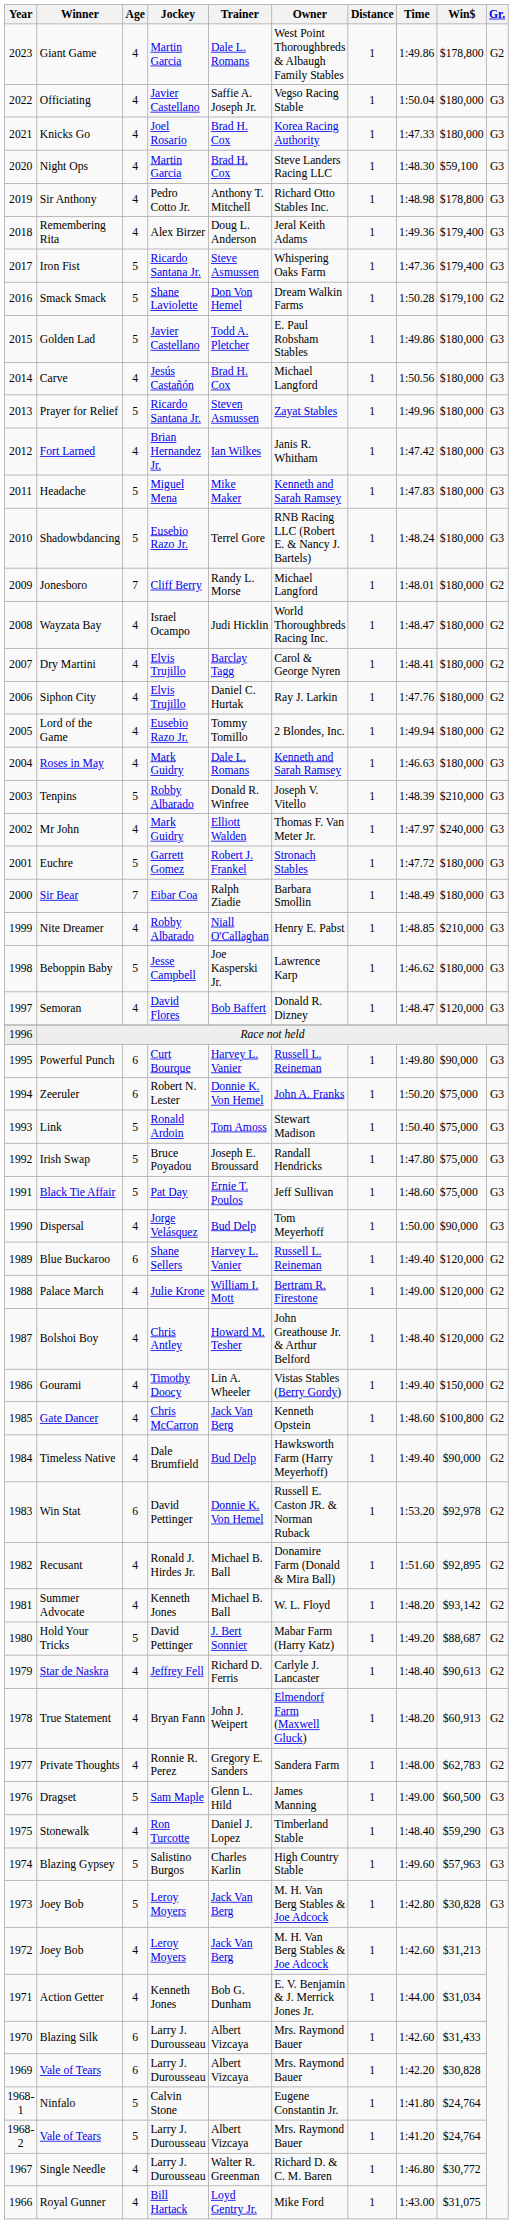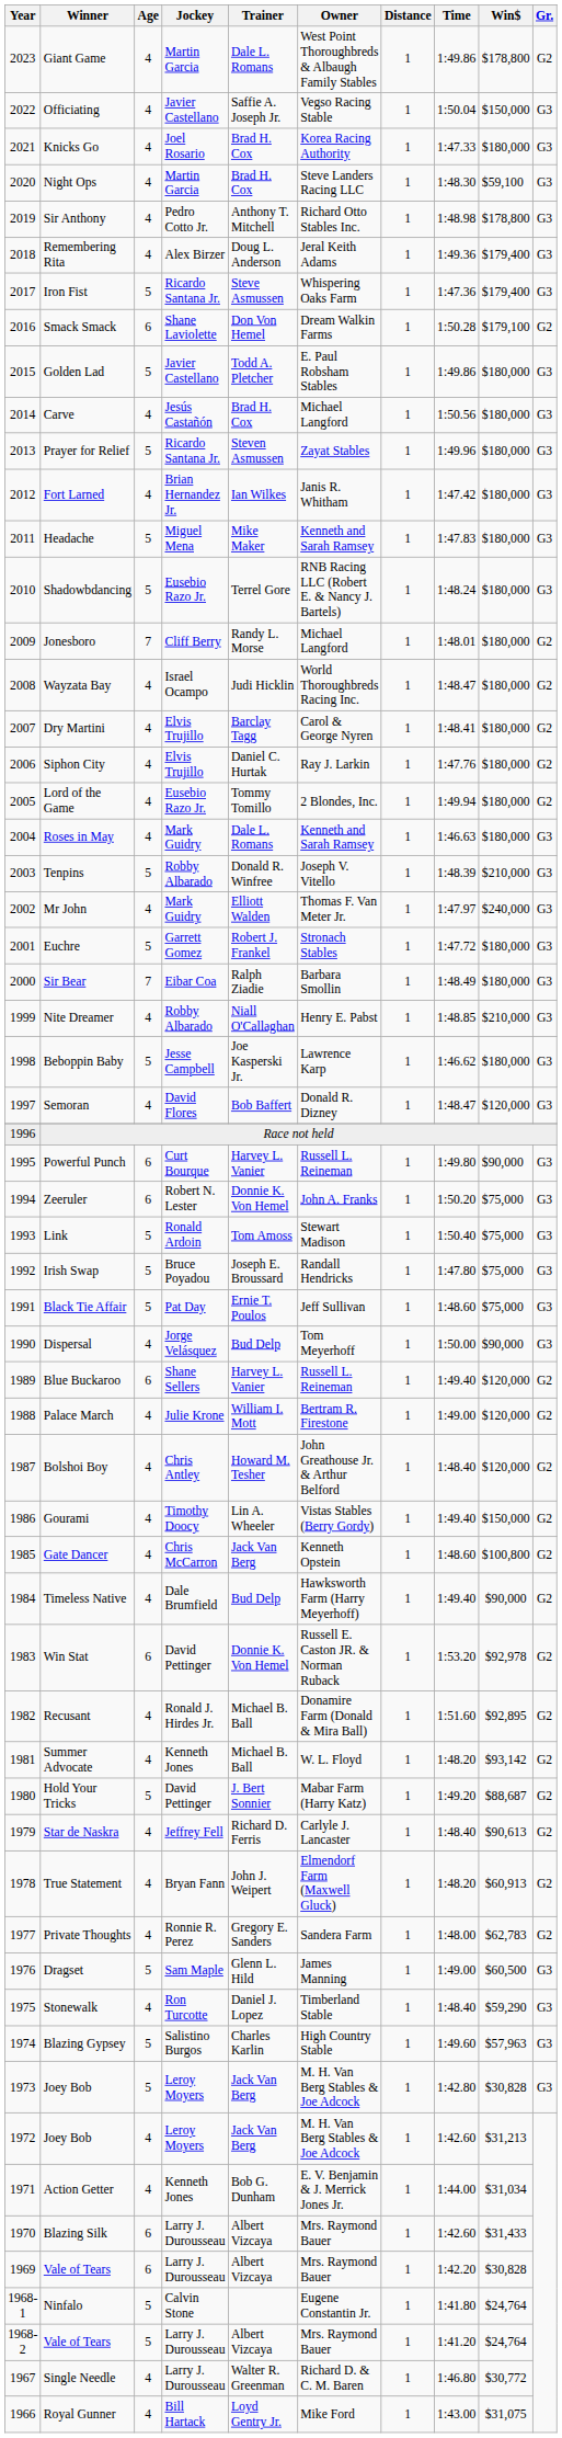 <table class="wikitable sortable" style="font-size:90%">
 <tr>
 <th style="width:30px">Year</th>
 <th style="width:110px">Winner</th>
 <th style="width:20px">Age</th>
 <th style="width:110px">Jockey</th>
 <th style="width:120px">Trainer</th>
 <th>Owner</th>
 <th style="width:25px">Distance</th>
 <th style="width:25px">Time</th>
 <th style="width:25px">Win$</th>
 <th style="width:25px"><a href='#'>Gr.</a></th>
 </tr>
 <tr>
 <td align=center>2023</td>
 <td>Giant Game</td>
 <td align=center>4</td>
 <td><a href='#'>Martin Garcia</a></td>
 <td><a href='#'>Dale L. Romans</a></td>
 <td>West Point Thoroughbreds & Albaugh Family Stables</td>
 <td align=center>1<span></span></td>
 <td>1:49.86</td>
 <td>$178,800</td>
 <td align=center>G2</td>
 </tr>
 <tr>
 <td align=center>2022</td>
 <td>Officiating</td>
 <td align=center>4</td>
 <td><a href='#'>Javier Castellano</a></td>
 <td>Saffie A. Joseph Jr.</td>
 <td>Vegso Racing Stable</td>
 <td align=center>1<span></span></td>
 <td>1:50.04</td>
-<td>$180,000</td>
+<td>$150,000</td>
 <td align=center>G3</td>
 </tr>
 <tr>
 <td align=center>2021</td>
 <td>Knicks Go</td>
 <td align=center>4</td>
 <td><a href='#'>Joel Rosario</a></td>
 <td><a href='#'>Brad H. Cox</a></td>
 <td><a href='#'>Korea Racing Authority</a></td>
 <td align=center>1<span></span></td>
 <td>1:47.33</td>
 <td>$180,000</td>
 <td align=center>G3</td>
 </tr>
 <tr>
 <td align=center>2020</td>
 <td>Night Ops</td>
 <td align=center>4</td>
 <td><a href='#'>Martin Garcia</a></td>
 <td><a href='#'>Brad H. Cox</a></td>
 <td>Steve Landers Racing LLC</td>
 <td align=center>1<span></span></td>
 <td>1:48.30</td>
 <td>$59,100</td>
 <td align=center>G3</td>
 </tr>
 <tr>
 <td align=center>2019</td>
 <td>Sir Anthony</td>
 <td align=center>4</td>
 <td>Pedro Cotto Jr.</td>
 <td>Anthony T. Mitchell</td>
 <td>Richard Otto Stables Inc.</td>
 <td align=center>1<span></span></td>
 <td>1:48.98</td>
 <td>$178,800</td>
 <td align=center>G3</td>
 </tr>
 <tr>
 <td align=center>2018</td>
 <td>Remembering Rita</td>
 <td align=center>4</td>
 <td>Alex Birzer</td>
 <td>Doug L. Anderson</td>
 <td>Jeral Keith Adams</td>
 <td align=center>1<span></span></td>
 <td>1:49.36</td>
 <td>$179,400</td>
 <td align=center>G3</td>
 </tr>
 <tr>
 <td align=center>2017</td>
 <td>Iron Fist</td>
 <td align=center>5</td>
 <td><a href='#'>Ricardo Santana Jr.</a></td>
 <td><a href='#'>Steve Asmussen</a></td>
 <td>Whispering Oaks Farm</td>
 <td align=center>1<span></span></td>
 <td>1:47.36</td>
 <td>$179,400</td>
 <td align=center>G3</td>
 </tr>
 <tr>
 <td align=center>2016</td>
 <td>Smack Smack</td>
-<td align=center>5</td>
+<td align=center>6</td>
 <td><a href='#'>Shane Laviolette</a></td>
 <td><a href='#'>Don Von Hemel</a></td>
 <td>Dream Walkin Farms</td>
 <td align=center>1<span></span></td>
 <td>1:50.28</td>
 <td>$179,100</td>
 <td align=center>G2</td>
 </tr>
 <tr>
 <td align=center>2015</td>
 <td>Golden Lad</td>
 <td align=center>5</td>
 <td><a href='#'>Javier Castellano</a></td>
 <td><a href='#'>Todd A. Pletcher</a></td>
 <td>E. Paul Robsham Stables</td>
 <td align=center>1<span></span></td>
 <td>1:49.86</td>
 <td>$180,000</td>
 <td align=center>G3</td>
 </tr>
 <tr>
 <td align=center>2014</td>
 <td>Carve</td>
 <td align=center>4</td>
 <td><a href='#'>Jesús Castañón</a></td>
 <td><a href='#'>Brad H. Cox</a></td>
 <td>Michael Langford</td>
 <td align=center>1<span></span></td>
 <td>1:50.56</td>
 <td>$180,000</td>
 <td align=center>G3</td>
 </tr>
 <tr>
 <td align=center>2013</td>
 <td>Prayer for Relief</td>
 <td align=center>5</td>
 <td><a href='#'>Ricardo Santana Jr.</a></td>
 <td><a href='#'>Steven Asmussen</a></td>
 <td><a href='#'>Zayat Stables</a></td>
 <td align=center>1<span></span></td>
 <td>1:49.96</td>
 <td>$180,000</td>
 <td align=center>G3</td>
 </tr>
 <tr>
 <td align=center>2012</td>
 <td><a href='#'>Fort Larned</a></td>
 <td align=center>4</td>
 <td><a href='#'>Brian Hernandez Jr.</a></td>
 <td><a href='#'>Ian Wilkes</a></td>
 <td>Janis R. Whitham</td>
 <td align=center>1<span></span></td>
 <td>1:47.42</td>
 <td>$180,000</td>
 <td align=center>G3</td>
 </tr>
 <tr>
 <td align=center>2011</td>
 <td>Headache</td>
 <td align=center>5</td>
 <td><a href='#'>Miguel Mena</a></td>
 <td><a href='#'>Mike Maker</a></td>
 <td><a href='#'>Kenneth and Sarah Ramsey</a></td>
 <td align=center>1<span></span></td>
 <td>1:47.83</td>
 <td>$180,000</td>
 <td align=center>G3</td>
 </tr>
 <tr>
 <td align=center>2010</td>
 <td>Shadowbdancing</td>
 <td align=center>5</td>
 <td><a href='#'>Eusebio Razo Jr.</a></td>
 <td>Terrel Gore</td>
 <td>RNB Racing LLC (Robert E. & Nancy J. Bartels)</td>
 <td align=center>1<span></span></td>
 <td>1:48.24</td>
 <td>$180,000</td>
 <td align=center>G3</td>
 </tr>
 <tr>
 <td align=center>2009</td>
 <td>Jonesboro</td>
 <td align=center>7</td>
 <td><a href='#'>Cliff Berry</a></td>
 <td>Randy L. Morse</td>
 <td>Michael Langford</td>
 <td align=center>1<span></span></td>
 <td>1:48.01</td>
 <td>$180,000</td>
 <td align=center>G2</td>
 </tr>
 <tr>
 <td align=center>2008</td>
 <td>Wayzata Bay</td>
 <td align=center>4</td>
 <td>Israel Ocampo</td>
 <td>Judi Hicklin</td>
 <td>World Thoroughbreds Racing Inc.</td>
 <td align=center>1<span></span></td>
 <td>1:48.47</td>
 <td>$180,000</td>
 <td align=center>G2</td>
 </tr>
 <tr>
 <td align=center>2007</td>
 <td>Dry Martini</td>
 <td align=center>4</td>
 <td><a href='#'>Elvis Trujillo</a></td>
 <td><a href='#'>Barclay Tagg</a></td>
 <td>Carol & George Nyren</td>
 <td align=center>1<span></span></td>
 <td>1:48.41</td>
 <td>$180,000</td>
 <td align=center>G2</td>
 </tr>
 <tr>
 <td align=center>2006</td>
 <td>Siphon City</td>
 <td align=center>4</td>
 <td><a href='#'>Elvis Trujillo</a></td>
 <td>Daniel C. Hurtak</td>
 <td>Ray J. Larkin</td>
 <td align=center>1<span></span></td>
 <td>1:47.76</td>
 <td>$180,000</td>
 <td align=center>G2</td>
 </tr>
 <tr>
 <td align=center>2005</td>
 <td>Lord of the Game</td>
 <td align=center>4</td>
 <td><a href='#'>Eusebio Razo Jr.</a></td>
 <td>Tommy Tomillo</td>
 <td>2 Blondes, Inc.</td>
 <td align=center>1<span></span></td>
 <td>1:49.94</td>
 <td>$180,000</td>
 <td align=center>G2</td>
 </tr>
 <tr>
 <td align=center>2004</td>
 <td><a href='#'>Roses in May</a></td>
 <td align=center>4</td>
 <td><a href='#'>Mark Guidry</a></td>
 <td><a href='#'>Dale L. Romans</a></td>
 <td><a href='#'>Kenneth and Sarah Ramsey</a></td>
 <td align=center>1<span></span></td>
 <td>1:46.63</td>
 <td>$180,000</td>
 <td align=center>G3</td>
 </tr>
 <tr>
 <td align=center>2003</td>
 <td>Tenpins</td>
 <td align=center>5</td>
 <td><a href='#'>Robby Albarado</a></td>
 <td>Donald R. Winfree</td>
 <td>Joseph V. Vitello</td>
 <td align=center>1<span></span></td>
 <td>1:48.39</td>
 <td>$210,000</td>
 <td align=center>G3</td>
 </tr>
 <tr>
 <td align=center>2002</td>
 <td>Mr John</td>
 <td align=center>4</td>
 <td><a href='#'>Mark Guidry</a></td>
 <td><a href='#'>Elliott Walden</a></td>
 <td>Thomas F. Van Meter Jr.</td>
 <td align=center>1<span></span></td>
 <td>1:47.97</td>
 <td>$240,000</td>
 <td align=center>G3</td>
 </tr>
 <tr>
 <td align=center>2001</td>
 <td>Euchre</td>
 <td align=center>5</td>
 <td><a href='#'>Garrett Gomez</a></td>
 <td><a href='#'>Robert J. Frankel</a></td>
 <td><a href='#'>Stronach Stables</a></td>
 <td align=center>1<span></span></td>
 <td>1:47.72</td>
 <td>$180,000</td>
 <td align=center>G3</td>
 </tr>
 <tr>
 <td align=center>2000</td>
 <td><a href='#'>Sir Bear</a></td>
 <td align=center>7</td>
 <td><a href='#'>Eibar Coa</a></td>
 <td>Ralph Ziadie</td>
 <td>Barbara Smollin</td>
 <td align=center>1<span></span></td>
 <td>1:48.49</td>
 <td>$180,000</td>
 <td align=center>G3</td>
 </tr>
 <tr>
 <td align=center>1999</td>
 <td>Nite Dreamer</td>
 <td align=center>4</td>
 <td><a href='#'>Robby Albarado</a></td>
 <td><a href='#'>Niall O'Callaghan</a></td>
 <td>Henry E. Pabst</td>
 <td align=center>1<span></span></td>
 <td>1:48.85</td>
 <td>$210,000</td>
 <td align=center>G3</td>
 </tr>
 <tr>
 <td align=center>1998</td>
 <td>Beboppin Baby</td>
 <td align=center>5</td>
 <td><a href='#'>Jesse Campbell</a></td>
 <td>Joe Kasperski Jr.</td>
 <td>Lawrence Karp</td>
 <td align=center>1<span></span></td>
 <td>1:46.62</td>
 <td>$180,000</td>
 <td align=center>G3</td>
 </tr>
 <tr>
 <td align=center>1997</td>
 <td>Semoran</td>
 <td align=center>4</td>
 <td><a href='#'>David Flores</a></td>
 <td><a href='#'>Bob Baffert</a></td>
 <td>Donald R. Dizney</td>
 <td align=center>1<span></span></td>
 <td>1:48.47</td>
 <td>$120,000</td>
 <td align=center>G3</td>
 </tr>
 <tr>
 </tr>
 <tr bgcolor="#eeeeee">
 <td align=center>1996</td>
 <td align=center  colspan=9><em>Race not held</em></td>
 </tr>
 <tr>
 <td align=center>1995</td>
 <td>Powerful Punch</td>
 <td align=center>6</td>
 <td><a href='#'>Curt Bourque</a></td>
 <td><a href='#'>Harvey L. Vanier</a></td>
 <td><a href='#'>Russell L. Reineman</a></td>
 <td align=center>1<span></span></td>
 <td>1:49.80</td>
 <td>$90,000</td>
 <td align=center>G3</td>
 </tr>
 <tr>
 <td align=center>1994</td>
 <td>Zeeruler</td>
 <td align=center>6</td>
 <td>Robert N. Lester</td>
 <td><a href='#'>Donnie K. Von Hemel</a></td>
 <td><a href='#'>John A. Franks</a></td>
 <td align=center>1<span></span></td>
 <td>1:50.20</td>
 <td>$75,000</td>
 <td align=center>G3</td>
 </tr>
 <tr>
 <td align=center>1993</td>
 <td>Link</td>
 <td align=center>5</td>
 <td><a href='#'>Ronald Ardoin</a></td>
 <td><a href='#'>Tom Amoss</a></td>
 <td>Stewart Madison</td>
 <td align=center>1<span></span></td>
 <td>1:50.40</td>
 <td>$75,000</td>
 <td align=center>G3</td>
 </tr>
 <tr>
 <td align=center>1992</td>
 <td>Irish Swap</td>
 <td align=center>5</td>
 <td>Bruce Poyadou</td>
 <td>Joseph E. Broussard</td>
 <td>Randall Hendricks</td>
 <td align=center>1<span></span></td>
 <td>1:47.80</td>
 <td>$75,000</td>
 <td align=center>G3</td>
 </tr>
 <tr>
 <td align=center>1991</td>
 <td><a href='#'>Black Tie Affair</a></td>
 <td align=center>5</td>
 <td><a href='#'>Pat Day</a></td>
 <td><a href='#'>Ernie T. Poulos</a></td>
 <td>Jeff Sullivan</td>
 <td align=center>1<span></span></td>
 <td>1:48.60</td>
 <td>$75,000</td>
 <td align=center>G3</td>
 </tr>
 <tr>
 <td align=center>1990</td>
 <td>Dispersal</td>
 <td align=center>4</td>
 <td><a href='#'>Jorge Velásquez</a></td>
 <td><a href='#'>Bud Delp</a></td>
 <td>Tom Meyerhoff</td>
 <td align=center>1<span></span></td>
 <td>1:50.00</td>
 <td>$90,000</td>
 <td align=center>G3</td>
 </tr>
 <tr>
 <td align=center>1989</td>
 <td>Blue Buckaroo</td>
 <td align=center>6</td>
 <td><a href='#'>Shane Sellers</a></td>
 <td><a href='#'>Harvey L. Vanier</a></td>
 <td><a href='#'>Russell L. Reineman</a></td>
 <td align=center>1<span></span></td>
 <td>1:49.40</td>
 <td>$120,000</td>
 <td align=center>G2</td>
 </tr>
 <tr>
 <td align=center>1988</td>
 <td>Palace March</td>
 <td align=center>4</td>
 <td><a href='#'>Julie Krone</a></td>
 <td><a href='#'>William I. Mott</a></td>
 <td><a href='#'>Bertram R. Firestone</a></td>
 <td align=center>1<span></span></td>
 <td>1:49.00</td>
 <td>$120,000</td>
 <td align=center>G2</td>
 </tr>
 <tr>
 <td align=center>1987</td>
 <td>Bolshoi Boy</td>
 <td align=center>4</td>
 <td><a href='#'>Chris Antley</a></td>
 <td><a href='#'>Howard M. Tesher</a></td>
 <td>John Greathouse Jr. & Arthur Belford</td>
 <td align=center>1<span></span></td>
 <td align=center>1:48.40</td>
 <td align=center>$120,000</td>
 <td align=center>G2</td>
 </tr>
 <tr>
 <td align=center>1986</td>
 <td>Gourami</td>
 <td align=center>4</td>
 <td><a href='#'>Timothy Doocy</a></td>
 <td>Lin A. Wheeler</td>
 <td>Vistas Stables (<a href='#'>Berry Gordy</a>)</td>
 <td align=center>1<span></span></td>
 <td align=center>1:49.40</td>
 <td align=center>$150,000</td>
 <td align=center>G2</td>
 </tr>
 <tr>
 <td align=center>1985</td>
 <td><a href='#'>Gate Dancer</a></td>
 <td align=center>4</td>
 <td><a href='#'>Chris McCarron</a></td>
 <td><a href='#'>Jack Van Berg</a></td>
 <td>Kenneth Opstein</td>
 <td align=center>1<span></span></td>
 <td align=center>1:48.60</td>
 <td align=center>$100,800</td>
 <td align=center>G2</td>
 </tr>
 <tr>
 <td align=center>1984</td>
 <td>Timeless Native</td>
 <td align=center>4</td>
 <td>Dale Brumfield</td>
 <td><a href='#'>Bud Delp</a></td>
 <td>Hawksworth Farm (Harry Meyerhoff)</td>
 <td align=center>1<span></span></td>
 <td align=center>1:49.40</td>
 <td align=center>$90,000</td>
 <td align=center>G2</td>
 </tr>
 <tr>
 <td align=center>1983</td>
 <td>Win Stat</td>
 <td align=center>6</td>
 <td>David Pettinger</td>
 <td><a href='#'>Donnie K. Von Hemel</a></td>
 <td>Russell E. Caston JR. & Norman Ruback</td>
 <td align=center>1<span></span></td>
 <td align=center>1:53.20</td>
 <td align=center>$92,978</td>
 <td align=center>G2</td>
 </tr>
 <tr>
 <td align=center>1982</td>
 <td>Recusant</td>
 <td align=center>4</td>
 <td>Ronald J. Hirdes Jr.</td>
 <td>Michael B. Ball</td>
 <td>Donamire Farm (Donald & Mira Ball)</td>
 <td align=center>1<span></span></td>
 <td align=center>1:51.60</td>
 <td align=center>$92,895</td>
 <td align=center>G2</td>
 </tr>
 <tr>
 <td align=center>1981</td>
 <td>Summer Advocate</td>
 <td align=center>4</td>
 <td>Kenneth Jones</td>
 <td>Michael B. Ball</td>
 <td>W. L. Floyd</td>
 <td align=center>1<span></span></td>
 <td align=center>1:48.20</td>
 <td align=center>$93,142</td>
 <td align=center>G2</td>
 </tr>
 <tr>
 <td align=center>1980</td>
 <td>Hold Your Tricks</td>
 <td align=center>5</td>
 <td>David Pettinger</td>
 <td><a href='#'>J. Bert Sonnier</a></td>
 <td>Mabar Farm (Harry Katz)</td>
 <td align=center>1<span></span></td>
 <td align=center>1:49.20</td>
 <td align=center>$88,687</td>
 <td align=center>G2</td>
 </tr>
 <tr>
 <td align=center>1979</td>
 <td><a href='#'>Star de Naskra</a></td>
 <td align=center>4</td>
 <td><a href='#'>Jeffrey Fell</a></td>
 <td>Richard D. Ferris</td>
 <td>Carlyle J. Lancaster</td>
 <td align=center>1<span></span></td>
 <td align=center>1:48.40</td>
 <td align=center>$90,613</td>
 <td align=center>G2</td>
 </tr>
 <tr>
 <td align=center>1978</td>
 <td>True Statement</td>
 <td align=center>4</td>
 <td>Bryan Fann</td>
 <td>John J. Weipert</td>
 <td><a href='#'>Elmendorf Farm</a> (<a href='#'>Maxwell Gluck</a>)</td>
 <td align=center>1<span></span></td>
 <td align=center>1:48.20</td>
 <td align=center>$60,913</td>
 <td align=center>G2</td>
 </tr>
 <tr>
 <td align=center>1977</td>
 <td>Private Thoughts</td>
 <td align=center>4</td>
 <td>Ronnie R. Perez</td>
 <td>Gregory E. Sanders</td>
 <td>Sandera Farm</td>
 <td align=center>1<span></span></td>
 <td align=center>1:48.00</td>
 <td align=center>$62,783</td>
 <td align=center>G2</td>
 </tr>
 <tr>
 <td align=center>1976</td>
 <td>Dragset</td>
 <td align=center>5</td>
 <td><a href='#'>Sam Maple</a></td>
 <td>Glenn L. Hild</td>
 <td>James Manning</td>
 <td align=center>1<span></span></td>
 <td align=center>1:49.00</td>
 <td align=center>$60,500</td>
 <td align=center>G3</td>
 </tr>
 <tr>
 <td align=center>1975</td>
 <td>Stonewalk</td>
 <td align=center>4</td>
 <td><a href='#'>Ron Turcotte</a></td>
 <td>Daniel J. Lopez</td>
 <td>Timberland Stable</td>
 <td align=center>1<span></span></td>
 <td align=center>1:48.40</td>
 <td align=center>$59,290</td>
 <td align=center>G3</td>
 </tr>
 <tr>
 <td align=center>1974</td>
 <td>Blazing Gypsey</td>
 <td align=center>5</td>
 <td>Salistino Burgos</td>
 <td>Charles Karlin</td>
 <td>High Country Stable</td>
 <td align=center>1<span></span></td>
 <td align=center>1:49.60</td>
 <td align=center>$57,963</td>
 <td align=center>G3</td>
 </tr>
 <tr>
 <td align=center>1973</td>
 <td>Joey Bob</td>
 <td align=center>5</td>
 <td><a href='#'>Leroy Moyers</a></td>
 <td><a href='#'>Jack Van Berg</a></td>
 <td>M. H. Van Berg Stables & <a href='#'>Joe Adcock</a></td>
 <td align=center>1<span></span></td>
 <td align=center>1:42.80</td>
 <td align=center>$30,828</td>
 <td align=center>G3</td>
 </tr>
 <tr>
 <td align=center>1972</td>
 <td>Joey Bob</td>
 <td align=center>4</td>
 <td><a href='#'>Leroy Moyers</a></td>
 <td><a href='#'>Jack Van Berg</a></td>
 <td>M. H. Van Berg Stables & <a href='#'>Joe Adcock</a></td>
 <td align=center>1<span></span></td>
 <td align=center>1:42.60</td>
 <td align=center>$31,213</td>
 </tr>
 <tr>
 <td align=center>1971</td>
 <td>Action Getter</td>
 <td align=center>4</td>
 <td>Kenneth Jones</td>
 <td>Bob G. Dunham</td>
 <td>E. V. Benjamin & J. Merrick Jones Jr.</td>
 <td align=center>1<span></span></td>
 <td align=center>1:44.00</td>
 <td align=center>$31,034</td>
 </tr>
 <tr>
 <td align=center>1970</td>
 <td>Blazing Silk</td>
 <td align=center>6</td>
 <td>Larry J. Durousseau</td>
 <td>Albert Vizcaya</td>
 <td>Mrs. Raymond Bauer</td>
 <td align=center>1<span></span></td>
 <td align=center>1:42.60</td>
 <td align=center>$31,433</td>
 </tr>
 <tr>
 <td align=center>1969</td>
 <td><a href='#'>Vale of Tears</a></td>
 <td align=center>6</td>
 <td>Larry J. Durousseau</td>
 <td>Albert Vizcaya</td>
 <td>Mrs. Raymond Bauer</td>
 <td align=center>1<span></span></td>
 <td align=center>1:42.20</td>
 <td align=center>$30,828</td>
 </tr>
 <tr>
 <td align=center>1968-1</td>
 <td>Ninfalo</td>
 <td align=center>5</td>
 <td>Calvin Stone</td>
 <td></td>
 <td>Eugene Constantin Jr.</td>
 <td align=center>1<span></span></td>
 <td align=center>1:41.80</td>
 <td align=center>$24,764</td>
 </tr>
 <tr>
 <td align=center>1968-2</td>
 <td><a href='#'>Vale of Tears</a></td>
 <td align=center>5</td>
 <td>Larry J. Durousseau</td>
 <td>Albert Vizcaya</td>
 <td>Mrs. Raymond Bauer</td>
 <td align=center>1<span></span></td>
 <td align=center>1:41.20</td>
 <td align=center>$24,764</td>
 </tr>
 <tr>
 <td align=center>1967</td>
 <td>Single Needle</td>
 <td align=center>4</td>
 <td>Larry J. Durousseau</td>
 <td>Walter R. Greenman</td>
 <td>Richard D. & C. M. Baren</td>
 <td align=center>1<span></span></td>
 <td align=center>1:46.80</td>
 <td align=center>$30,772</td>
 </tr>
 <tr>
 <td align=center>1966</td>
 <td>Royal Gunner</td>
 <td align=center>4</td>
 <td><a href='#'>Bill Hartack</a></td>
 <td><a href='#'>Loyd Gentry Jr.</a></td>
 <td>Mike Ford</td>
 <td align=center>1<span></span></td>
 <td align=center>1:43.00</td>
 <td align=center>$31,075</td>
 </tr>
 </table>
